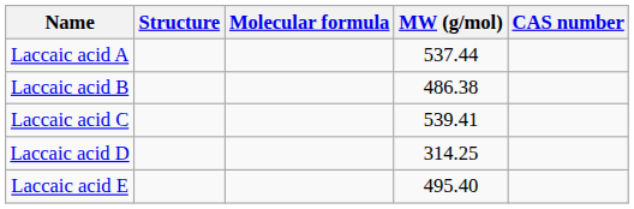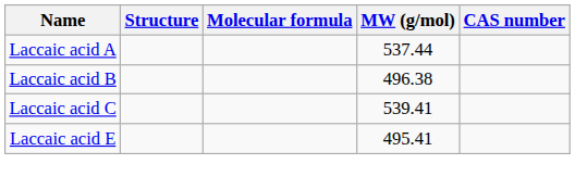 <table class="wikitable center" style="text-align:center; font-size: 90%">
 <tr>
 <th>Name</th>
 <th><a href='#'>Structure</a></th>
 <th><a href='#'>Molecular formula</a></th>
 <th><a href='#'>MW</a> (g/mol)</th>
 <th><a href='#'>CAS number</a></th>
 </tr>
 <tr>
 <td><a href='#'>Laccaic acid A</a></td>
 <td></td>
 <td></td>
 <td>537.44</td>
 <td></td>
 </tr>
 <tr>
 <td><a href='#'>Laccaic acid B</a></td>
 <td></td>
 <td></td>
-<td>486.38</td>
+<td>496.38</td>
 <td></td>
 </tr>
 <tr>
 <td><a href='#'>Laccaic acid C</a></td>
 <td></td>
 <td></td>
 <td>539.41</td>
 <td></td>
 </tr>
 <tr>
-<td><a href='#'>Laccaic acid D</a></td>
-<td></td>
-<td></td>
-<td>314.25</td>
-<td></td>
-</tr>
-<tr>
 <td><a href='#'>Laccaic acid E</a></td>
 <td></td>
 <td></td>
-<td>495.40</td>
+<td>495.41</td>
 <td></td>
 </tr>
 </table>
